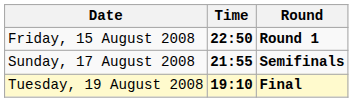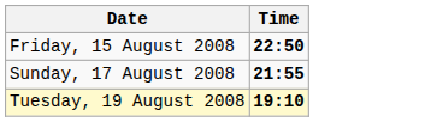 <table class="wikitable">
 <tr>
 <th>Date</th>
 <th>Time</th>
-<th>Round</th>
 </tr>
 <tr>
 <td>Friday, 15 August 2008</td>
 <td><strong>22:50</strong></td>
-<td><strong>Round 1</strong></td>
 </tr>
 <tr>
 <td>Sunday, 17 August 2008</td>
 <td><strong>21:55</strong></td>
-<td><strong>Semifinals</strong></td>
 </tr>
 <tr style=background:lemonchiffon>
 <td>Tuesday, 19 August 2008</td>
 <td><strong>19:10</strong></td>
-<td><strong>Final</strong></td>
 </tr>
 </table>
